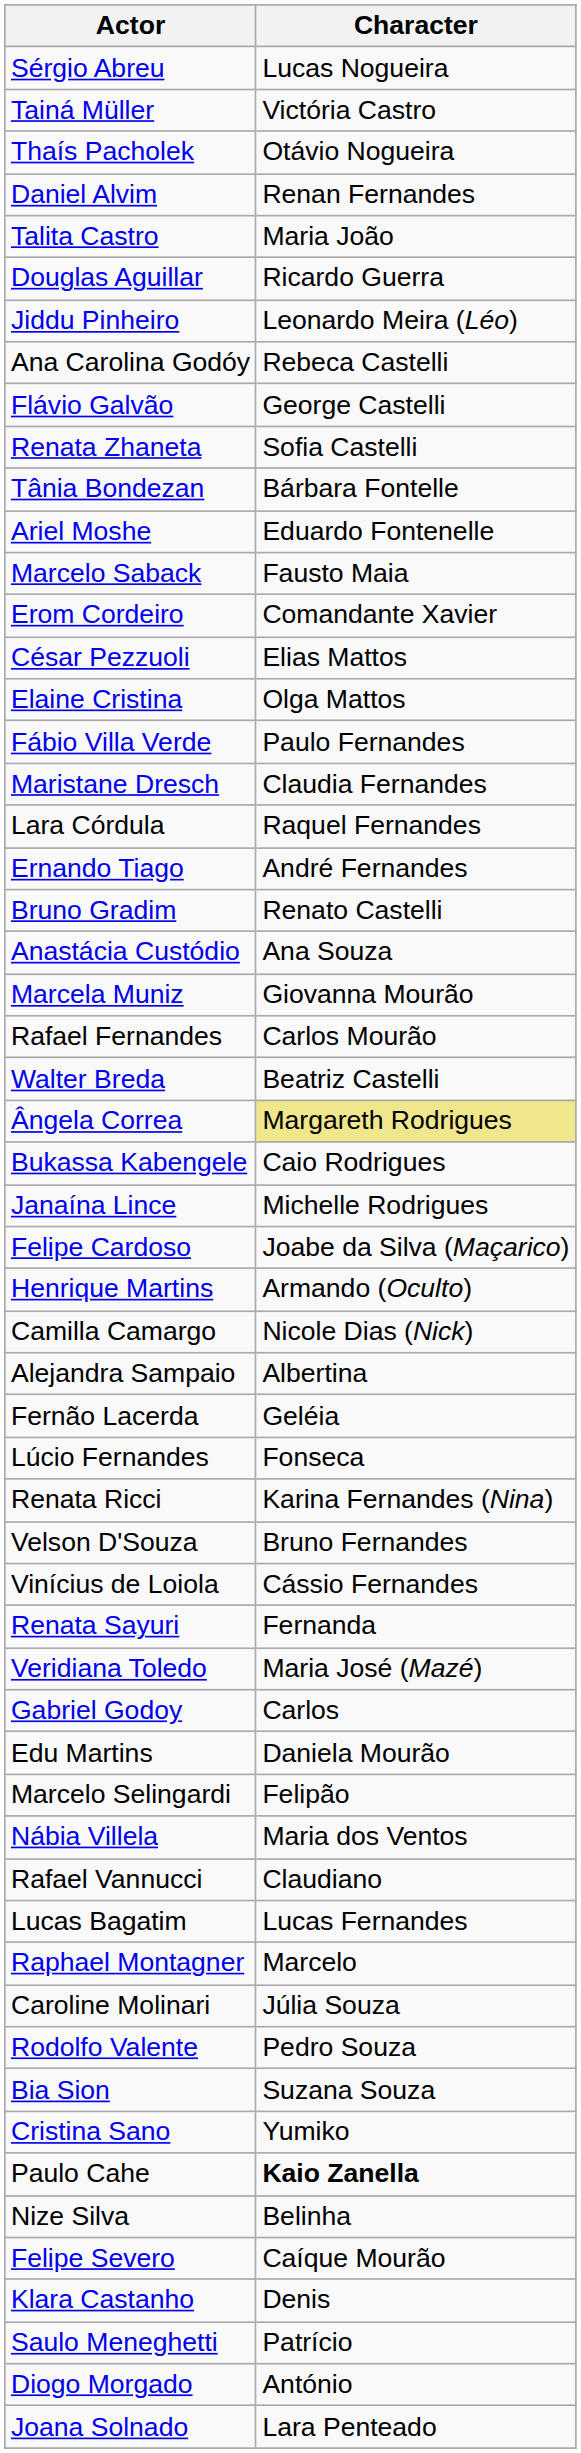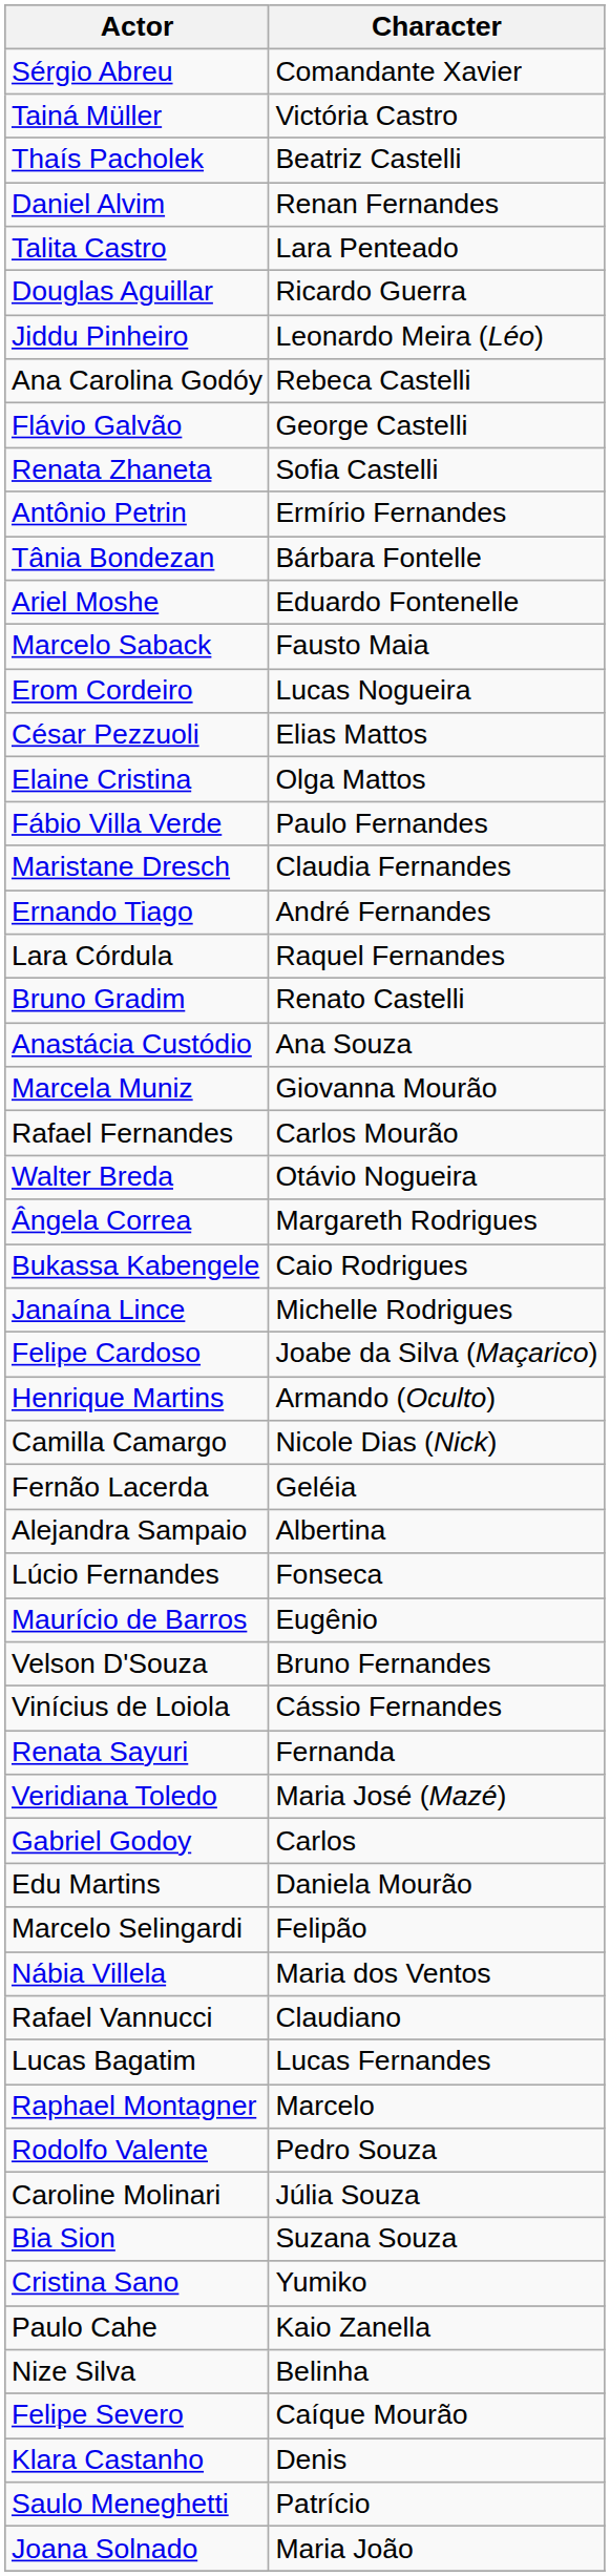 <table class="wikitable soratble">
 <tr bgcolor="#CCCCCC">
 <th>Actor</th>
 <th>Character</th>
 </tr>
 <tr>
 <td><a href='#'>Sérgio Abreu</a></td>
-<td>Lucas Nogueira</td>
+<td>Comandante Xavier</td>
 </tr>
 <tr>
 <td><a href='#'>Tainá Müller</a></td>
 <td>Victória Castro</td>
 </tr>
 <tr>
 <td><a href='#'>Thaís Pacholek</a></td>
-<td>Otávio Nogueira</td>
+<td>Beatriz Castelli</td>
 </tr>
 <tr>
 <td><a href='#'>Daniel Alvim</a></td>
 <td>Renan Fernandes</td>
 </tr>
 <tr>
 <td><a href='#'>Talita Castro</a></td>
-<td>Maria João</td>
+<td>Lara Penteado</td>
 </tr>
 <tr>
 <td><a href='#'>Douglas Aguillar</a></td>
 <td>Ricardo Guerra</td>
 </tr>
 <tr>
 <td><a href='#'>Jiddu Pinheiro</a></td>
 <td>Leonardo Meira (<em>Léo</em>)</td>
 </tr>
 <tr>
 <td>Ana Carolina Godóy</td>
 <td>Rebeca Castelli</td>
 </tr>
 <tr>
 <td><a href='#'>Flávio Galvão</a></td>
 <td>George Castelli</td>
 </tr>
 <tr>
 <td><a href='#'>Renata Zhaneta</a></td>
 <td>Sofia Castelli</td>
 </tr>
 <tr>
+<td><a href='#'>Antônio Petrin</a></td>
+<td>Ermírio Fernandes</td>
+</tr>
+<tr>
 <td><a href='#'>Tânia Bondezan</a></td>
 <td>Bárbara Fontelle</td>
 </tr>
 <tr>
 <td><a href='#'>Ariel Moshe</a></td>
 <td>Eduardo Fontenelle</td>
 </tr>
 <tr>
 <td><a href='#'>Marcelo Saback</a></td>
 <td>Fausto Maia</td>
 </tr>
 <tr>
 <td><a href='#'>Erom Cordeiro</a></td>
-<td>Comandante Xavier</td>
+<td>Lucas Nogueira</td>
 </tr>
 <tr>
 <td><a href='#'>César Pezzuoli</a></td>
 <td>Elias Mattos</td>
 </tr>
 <tr>
 <td><a href='#'>Elaine Cristina</a></td>
 <td>Olga Mattos</td>
 </tr>
 <tr>
 <td><a href='#'>Fábio Villa Verde</a></td>
 <td>Paulo Fernandes</td>
 </tr>
 <tr>
 <td><a href='#'>Maristane Dresch</a></td>
 <td>Claudia Fernandes</td>
 </tr>
 <tr>
+<td><a href='#'>Ernando Tiago</a></td>
+<td>André Fernandes</td>
+</tr>
+<tr>
 <td>Lara Córdula</td>
 <td>Raquel Fernandes</td>
-</tr>
-<tr>
-<td><a href='#'>Ernando Tiago</a></td>
-<td>André Fernandes</td>
 </tr>
 <tr>
 <td><a href='#'>Bruno Gradim</a></td>
 <td>Renato Castelli</td>
 </tr>
 <tr>
 <td><a href='#'>Anastácia Custódio</a></td>
 <td>Ana Souza</td>
 </tr>
 <tr>
 <td><a href='#'>Marcela Muniz</a></td>
 <td>Giovanna Mourão</td>
 </tr>
 <tr>
 <td>Rafael Fernandes</td>
 <td>Carlos Mourão</td>
 </tr>
 <tr>
 <td><a href='#'>Walter Breda</a></td>
-<td>Beatriz Castelli</td>
+<td>Otávio Nogueira</td>
 </tr>
 <tr>
 <td><a href='#'>Ângela Correa</a></td>
-<td style="background: khaki;">Margareth Rodrigues</td>
+<td>Margareth Rodrigues</td>
 </tr>
 <tr>
 <td><a href='#'>Bukassa Kabengele</a></td>
 <td>Caio Rodrigues</td>
 </tr>
 <tr>
 <td><a href='#'>Janaína Lince</a></td>
 <td>Michelle Rodrigues</td>
 </tr>
 <tr>
 <td><a href='#'>Felipe Cardoso</a></td>
 <td>Joabe da Silva (<em>Maçarico</em>)</td>
 </tr>
 <tr>
 <td><a href='#'>Henrique Martins</a></td>
 <td>Armando (<em>Oculto</em>)</td>
 </tr>
 <tr>
 <td>Camilla Camargo</td>
 <td>Nicole Dias (<em>Nick</em>)</td>
 </tr>
 <tr>
+<td>Fernão Lacerda</td>
+<td>Geléia</td>
+</tr>
+<tr>
 <td>Alejandra Sampaio</td>
 <td>Albertina</td>
-</tr>
-<tr>
-<td>Fernão Lacerda</td>
-<td>Geléia</td>
 </tr>
 <tr>
 <td>Lúcio Fernandes</td>
 <td>Fonseca</td>
 </tr>
 <tr>
-<td>Renata Ricci</td>
-<td>Karina Fernandes (<em>Nina</em>)</td>
+<td><a href='#'>Maurício de Barros</a></td>
+<td>Eugênio</td>
 </tr>
 <tr>
 <td>Velson D'Souza</td>
 <td>Bruno Fernandes</td>
 </tr>
 <tr>
 <td>Vinícius de Loiola</td>
 <td>Cássio Fernandes</td>
 </tr>
 <tr>
 <td><a href='#'>Renata Sayuri</a></td>
 <td>Fernanda</td>
 </tr>
 <tr>
 <td><a href='#'>Veridiana Toledo</a></td>
 <td>Maria José (<em>Mazé</em>)</td>
 </tr>
 <tr>
 <td><a href='#'>Gabriel Godoy</a></td>
 <td>Carlos</td>
 </tr>
 <tr>
 <td>Edu Martins</td>
 <td>Daniela Mourão</td>
 </tr>
 <tr>
 <td>Marcelo Selingardi</td>
 <td>Felipão</td>
 </tr>
 <tr>
 <td><a href='#'>Nábia Villela</a></td>
 <td>Maria dos Ventos</td>
 </tr>
 <tr>
 <td>Rafael Vannucci</td>
 <td>Claudiano</td>
 </tr>
 <tr>
 <td>Lucas Bagatim</td>
 <td>Lucas Fernandes</td>
 </tr>
 <tr>
 <td><a href='#'>Raphael Montagner</a></td>
 <td>Marcelo</td>
 </tr>
 <tr>
+<td><a href='#'>Rodolfo Valente</a></td>
+<td>Pedro Souza</td>
+</tr>
+<tr>
 <td>Caroline Molinari</td>
 <td>Júlia Souza</td>
-</tr>
-<tr>
-<td><a href='#'>Rodolfo Valente</a></td>
-<td>Pedro Souza</td>
 </tr>
 <tr>
 <td><a href='#'>Bia Sion</a></td>
 <td>Suzana Souza</td>
 </tr>
 <tr>
 <td><a href='#'>Cristina Sano</a></td>
 <td>Yumiko</td>
 </tr>
 <tr>
 <td>Paulo Cahe</td>
-<td><strong>Kaio Zanella</strong></td>
+<td>Kaio Zanella</td>
 </tr>
 <tr>
 <td>Nize Silva</td>
 <td>Belinha</td>
 </tr>
 <tr>
 <td><a href='#'>Felipe Severo</a></td>
 <td>Caíque Mourão</td>
 </tr>
 <tr>
 <td><a href='#'>Klara Castanho</a></td>
 <td>Denis</td>
 </tr>
 <tr>
 <td><a href='#'>Saulo Meneghetti</a></td>
 <td>Patrício</td>
 </tr>
 <tr>
-<td><a href='#'>Diogo Morgado</a></td>
-<td>António</td>
-</tr>
-<tr>
 <td><a href='#'>Joana Solnado</a></td>
-<td>Lara Penteado</td>
+<td>Maria João</td>
 </tr>
 <tr>
 </tr>
 </table>
